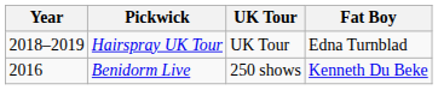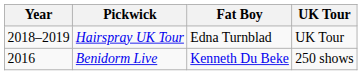 <table class="wikitable sortable">
 <tr>
 <th>Year</th>
 <th>Pickwick</th>
+<th>Fat Boy</th>
 <th>UK Tour</th>
-<th>Fat Boy</th>
 </tr>
 <tr>
 <td>2018–2019</td>
 <td><em><a href='#'>Hairspray UK Tour</a></em></td>
+<td>Edna Turnblad</td>
 <td>UK Tour</td>
-<td>Edna Turnblad</td>
 </tr>
 <tr>
 <td>2016</td>
 <td><em><a href='#'>Benidorm Live</a></em></td>
+<td><a href='#'>Kenneth Du Beke</a></td>
 <td>250 shows</td>
-<td><a href='#'>Kenneth Du Beke</a></td>
 </tr>
 </table>
